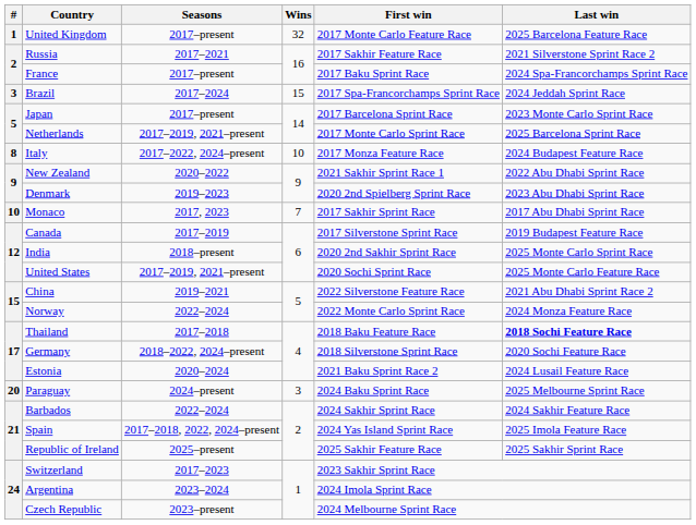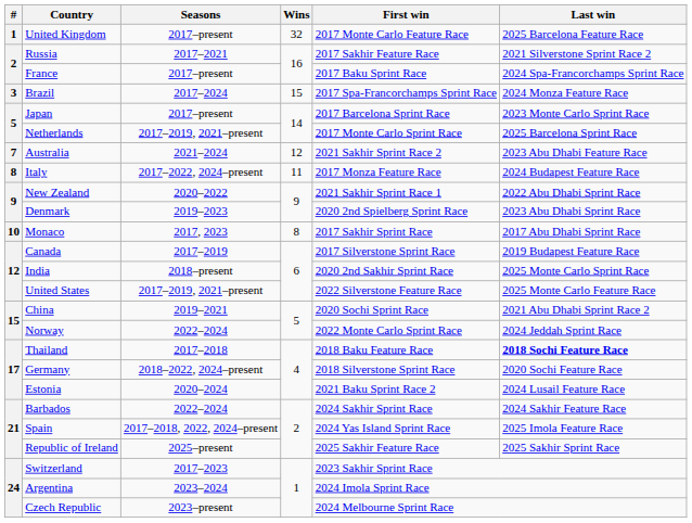 <table class="wikitable sortable" style="font-size:85%; "text-align:center">
 <tr>
 <th>#</th>
 <th>Country</th>
 <th>Seasons</th>
 <th>Wins</th>
 <th>First win</th>
 <th>Last win</th>
 </tr>
 <tr>
 <th>1</th>
 <td align=left> <a href='#'>United Kingdom</a></td>
 <td align="center"><a href='#'>2017</a>–present</td>
 <td align="center">32</td>
 <td><a href='#'>2017 Monte Carlo Feature Race</a></td>
 <td><a href='#'>2025 Barcelona Feature Race</a></td>
 </tr>
 <tr>
 <th rowspan=2>2</th>
 <td align=left> <a href='#'>Russia</a></td>
 <td align="center"><a href='#'>2017</a>–<a href='#'>2021</a></td>
 <td align="center" rowspan=2>16</td>
 <td><a href='#'>2017 Sakhir Feature Race</a></td>
 <td><a href='#'>2021 Silverstone Sprint Race 2</a></td>
 </tr>
 <tr>
 <td align=left> <a href='#'>France</a></td>
 <td align="center"><a href='#'>2017</a>–present</td>
 <td><a href='#'>2017 Baku Sprint Race</a></td>
 <td><a href='#'>2024 Spa-Francorchamps Sprint Race</a></td>
 </tr>
 <tr>
 <th>3</th>
 <td align=left> <a href='#'>Brazil</a></td>
 <td align="center"><a href='#'>2017</a>–<a href='#'>2024</a></td>
 <td align="center">15</td>
 <td><a href='#'>2017 Spa-Francorchamps Sprint Race</a></td>
-<td><a href='#'>2024 Jeddah Sprint Race</a></td>
+<td><a href='#'>2024 Monza Feature Race</a></td>
 </tr>
 <tr>
 <th rowspan=2>5</th>
 <td align=left> <a href='#'>Japan</a></td>
 <td align="center"><a href='#'>2017</a>–present</td>
 <td rowspan=2 align="center">14</td>
 <td><a href='#'>2017 Barcelona Sprint Race</a></td>
 <td><a href='#'>2023 Monte Carlo Sprint Race</a></td>
 </tr>
 <tr>
 <td align=left> <a href='#'>Netherlands</a></td>
 <td align="center"><a href='#'>2017</a>–<a href='#'>2019</a>, <a href='#'>2021</a>–present</td>
 <td><a href='#'>2017 Monte Carlo Sprint Race</a></td>
 <td><a href='#'>2025 Barcelona Sprint Race</a></td>
 </tr>
 <tr>
+<th>7</th>
+<td align=left> <a href='#'>Australia</a></td>
+<td align="center"><a href='#'>2021</a>–<a href='#'>2024</a></td>
+<td align="center">12</td>
+<td><a href='#'>2021 Sakhir Sprint Race 2</a></td>
+<td><a href='#'>2023 Abu Dhabi Feature Race</a></td>
+</tr>
+<tr>
 <th>8</th>
 <td align=left> <a href='#'>Italy</a></td>
 <td align="center"><a href='#'>2017</a>–<a href='#'>2022</a>, <a href='#'>2024</a>–present</td>
-<td align="center">10</td>
+<td align="center">11</td>
 <td><a href='#'>2017 Monza Feature Race</a></td>
 <td><a href='#'>2024 Budapest Feature Race</a></td>
 </tr>
 <tr>
 <th rowspan=2>9</th>
 <td align=left> <a href='#'>New Zealand</a></td>
 <td align="center"><a href='#'>2020</a>–<a href='#'>2022</a></td>
 <td align="center" rowspan=2>9</td>
 <td><a href='#'>2021 Sakhir Sprint Race 1</a></td>
 <td><a href='#'>2022 Abu Dhabi Sprint Race</a></td>
 </tr>
 <tr>
 <td align=left> <a href='#'>Denmark</a></td>
 <td align="center"><a href='#'>2019</a>–<a href='#'>2023</a></td>
 <td><a href='#'>2020 2nd Spielberg Sprint Race</a></td>
 <td><a href='#'>2023 Abu Dhabi Sprint Race</a></td>
 </tr>
 <tr>
 <th>10</th>
 <td align=left> <a href='#'>Monaco</a></td>
 <td align="center"><a href='#'>2017</a>, <a href='#'>2023</a></td>
-<td align="center">7</td>
+<td align="center">8</td>
 <td><a href='#'>2017 Sakhir Sprint Race</a></td>
 <td><a href='#'>2017 Abu Dhabi Sprint Race</a></td>
 </tr>
 <tr>
 <th rowspan=3>12</th>
 <td align=left> <a href='#'>Canada</a></td>
 <td align="center"><a href='#'>2017</a>–<a href='#'>2019</a></td>
 <td rowspan=3 align="center">6</td>
 <td><a href='#'>2017 Silverstone Sprint Race</a></td>
 <td><a href='#'>2019 Budapest Feature Race</a></td>
 </tr>
 <tr>
 <td align=left> <a href='#'>India</a></td>
 <td align="center"><a href='#'>2018</a>–present</td>
 <td><a href='#'>2020 2nd Sakhir Sprint Race</a></td>
 <td><a href='#'>2025 Monte Carlo Sprint Race</a></td>
 </tr>
 <tr>
 <td align=left> <a href='#'>United States</a></td>
 <td align="center"><a href='#'>2017</a>–<a href='#'>2019</a>, <a href='#'>2021</a>–present</td>
-<td><a href='#'>2020 Sochi Sprint Race</a></td>
+<td><a href='#'>2022 Silverstone Feature Race</a></td>
 <td><a href='#'>2025 Monte Carlo Feature Race</a></td>
 </tr>
 <tr>
 <th rowspan=2>15</th>
 <td align=left> <a href='#'>China</a></td>
 <td align="center"><a href='#'>2019</a>–<a href='#'>2021</a></td>
 <td align="center" rowspan=2>5</td>
-<td><a href='#'>2022 Silverstone Feature Race</a></td>
+<td><a href='#'>2020 Sochi Sprint Race</a></td>
 <td><a href='#'>2021 Abu Dhabi Sprint Race 2</a></td>
 </tr>
 <tr>
 <td align=left> <a href='#'>Norway</a></td>
 <td align="center"><a href='#'>2022</a>–<a href='#'>2024</a></td>
 <td><a href='#'>2022 Monte Carlo Sprint Race</a></td>
-<td><a href='#'>2024 Monza Feature Race</a></td>
+<td><a href='#'>2024 Jeddah Sprint Race</a></td>
 </tr>
 <tr>
 <th rowspan=3>17</th>
 <td align=left> <a href='#'>Thailand</a></td>
 <td align="center"><a href='#'>2017</a>–<a href='#'>2018</a></td>
 <td align="center" rowspan=3>4</td>
 <td><a href='#'>2018 Baku Feature Race</a></td>
 <td><strong><a href='#'>2018 Sochi Feature Race</a></strong></td>
 </tr>
 <tr>
 <td align=left> <a href='#'>Germany</a></td>
 <td align="center"><a href='#'>2018</a>–<a href='#'>2022</a>, <a href='#'>2024</a>–present</td>
 <td><a href='#'>2018 Silverstone Sprint Race</a></td>
 <td><a href='#'>2020 Sochi Feature Race</a></td>
 </tr>
 <tr>
 <td align=left> <a href='#'>Estonia</a></td>
 <td align="center"><a href='#'>2020</a>–<a href='#'>2024</a></td>
 <td><a href='#'>2021 Baku Sprint Race 2</a></td>
 <td><a href='#'>2024 Lusail Feature Race</a></td>
-</tr>
-<tr>
-<th>20</th>
-<td align=left> <a href='#'>Paraguay</a></td>
-<td align="center"><a href='#'>2024</a>–present</td>
-<td align="center">3</td>
-<td><a href='#'>2024 Baku Sprint Race</a></td>
-<td><a href='#'>2025 Melbourne Sprint Race</a></td>
 </tr>
 <tr>
 <th rowspan=3>21</th>
 <td align=left> <a href='#'>Barbados</a></td>
 <td align="center"><a href='#'>2022</a>–<a href='#'>2024</a></td>
 <td align="center" rowspan=3>2</td>
 <td><a href='#'>2024 Sakhir Sprint Race</a></td>
 <td><a href='#'>2024 Sakhir Feature Race</a></td>
 </tr>
 <tr>
 <td align=left> <a href='#'>Spain</a></td>
 <td align="center"><a href='#'>2017</a>–<a href='#'>2018</a>, <a href='#'>2022</a>, <a href='#'>2024</a>–present</td>
 <td><a href='#'>2024 Yas Island Sprint Race</a></td>
 <td><a href='#'>2025 Imola Feature Race</a></td>
 </tr>
 <tr>
 <td align=left> <a href='#'>Republic of Ireland</a></td>
 <td align="center"><a href='#'>2025</a>–present</td>
 <td><a href='#'>2025 Sakhir Feature Race</a></td>
 <td><a href='#'>2025 Sakhir Sprint Race</a></td>
 </tr>
 <tr>
 <th rowspan=3>24</th>
 <td align=left> <a href='#'>Switzerland</a></td>
 <td align="center"><a href='#'>2017</a>–<a href='#'>2023</a></td>
 <td align="center" rowspan=3>1</td>
 <td colspan="2"><a href='#'>2023 Sakhir Sprint Race</a></td>
 </tr>
 <tr>
 <td align=left> <a href='#'>Argentina</a></td>
 <td align="center"><a href='#'>2023</a>–<a href='#'>2024</a></td>
 <td colspan="2"><a href='#'>2024 Imola Sprint Race</a></td>
 </tr>
 <tr>
 <td align=left> <a href='#'>Czech Republic</a></td>
 <td align="center"><a href='#'>2023</a>–present</td>
 <td colspan="2"><a href='#'>2024 Melbourne Sprint Race</a></td>
 </tr>
 </table>
